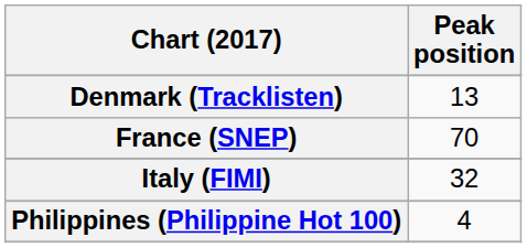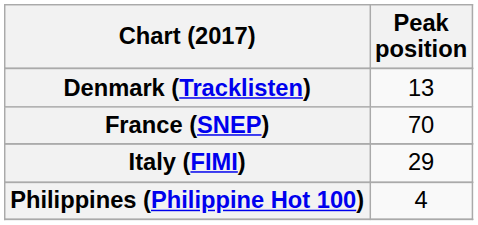 <table class="wikitable sortable plainrowheaders" style="text-align:center">
 <tr>
 <th scope="col">Chart (2017)</th>
 <th scope="col">Peak<br>position</th>
 </tr>
 <tr>
 </tr>
 <tr>
 </tr>
 <tr>
 </tr>
 <tr>
 </tr>
 <tr>
 <th scope="row">Denmark (<a href='#'>Tracklisten</a>)</th>
 <td>13</td>
 </tr>
 <tr>
 <th scope="row">France (<a href='#'>SNEP</a>)</th>
 <td>70</td>
 </tr>
 <tr>
 </tr>
 <tr>
 </tr>
 <tr>
 </tr>
 <tr>
 <th scope="row">Italy (<a href='#'>FIMI</a>)</th>
-<td>32</td>
+<td>29</td>
 </tr>
 <tr>
 </tr>
 <tr>
 </tr>
 <tr>
 </tr>
 <tr>
 <th scope="row">Philippines (<a href='#'>Philippine Hot 100</a>)</th>
 <td>4</td>
 </tr>
 <tr>
 </tr>
 <tr>
 </tr>
 <tr>
 </tr>
 <tr>
 </tr>
 </table>
